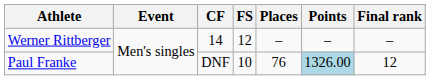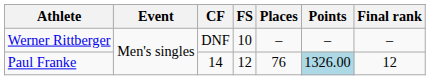 <table class="wikitable" border="1" style="font-size:90%">
 <tr>
 <th>Athlete</th>
 <th>Event</th>
 <th>CF</th>
 <th>FS</th>
 <th>Places</th>
 <th>Points</th>
 <th>Final rank</th>
 </tr>
 <tr align=center>
 <td align=left><a href='#'>Werner Rittberger</a></td>
 <td rowspan="2">Men's singles</td>
-<td>14</td>
-<td>12</td>
+<td>DNF</td>
+<td>10</td>
 <td>–</td>
 <td>–</td>
 <td>–</td>
 </tr>
 <tr align=center>
 <td align=left><a href='#'>Paul Franke</a></td>
-<td>DNF</td>
-<td>10</td>
+<td>14</td>
+<td>12</td>
 <td>76</td>
 <td style="background: lightblue;">1326.00</td>
 <td>12</td>
 </tr>
 </table>
